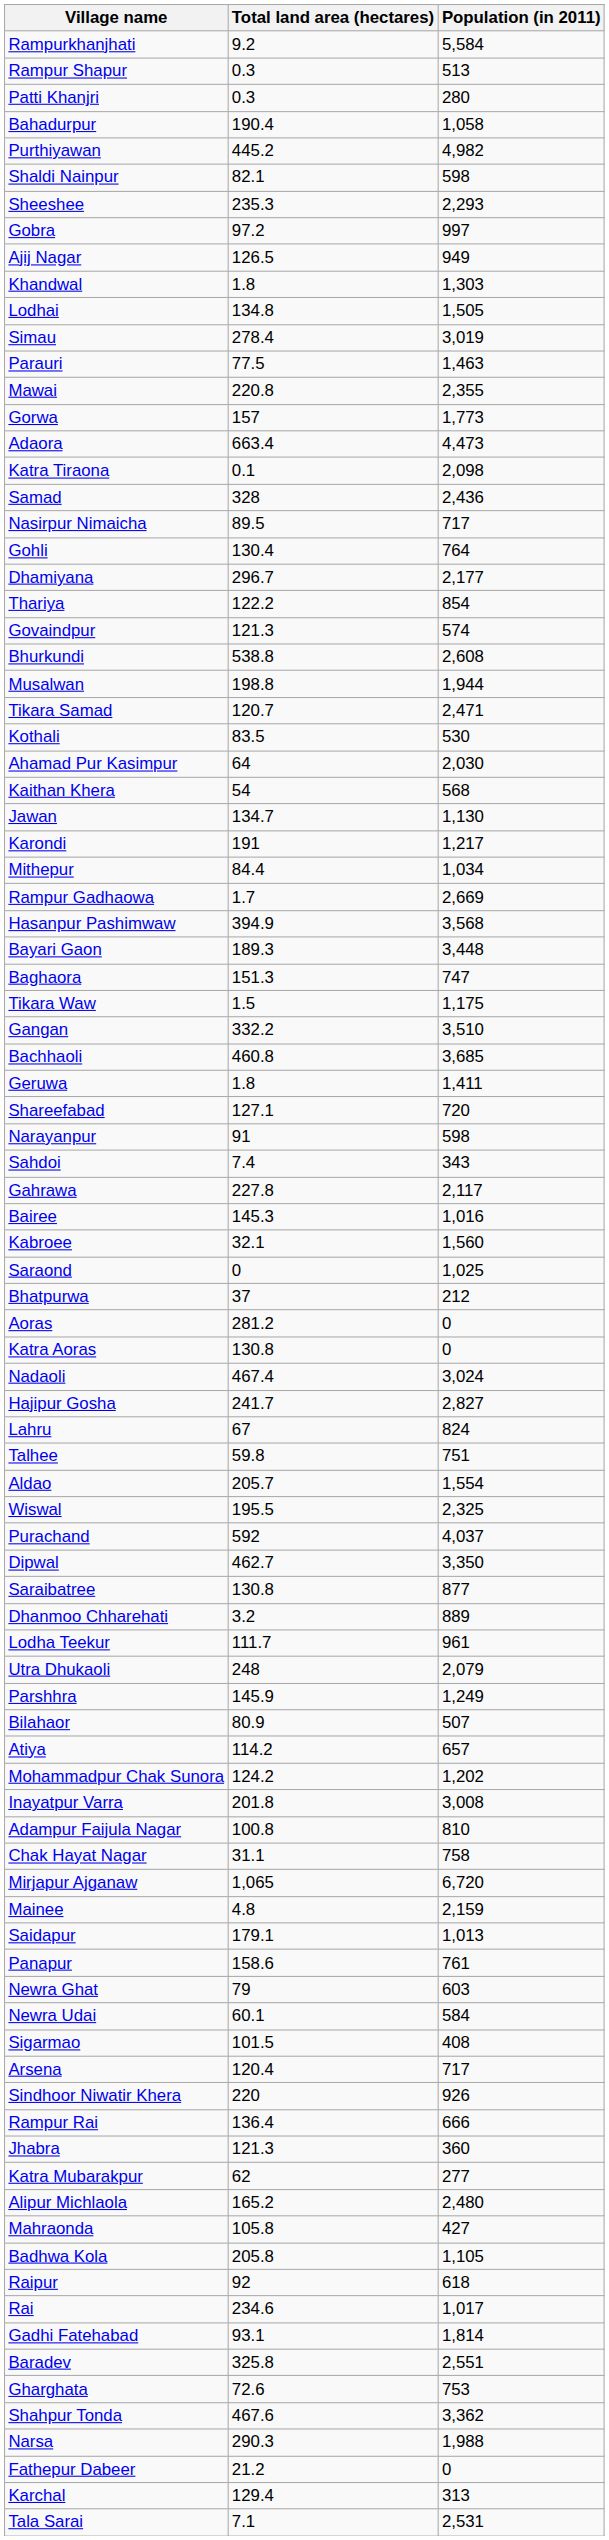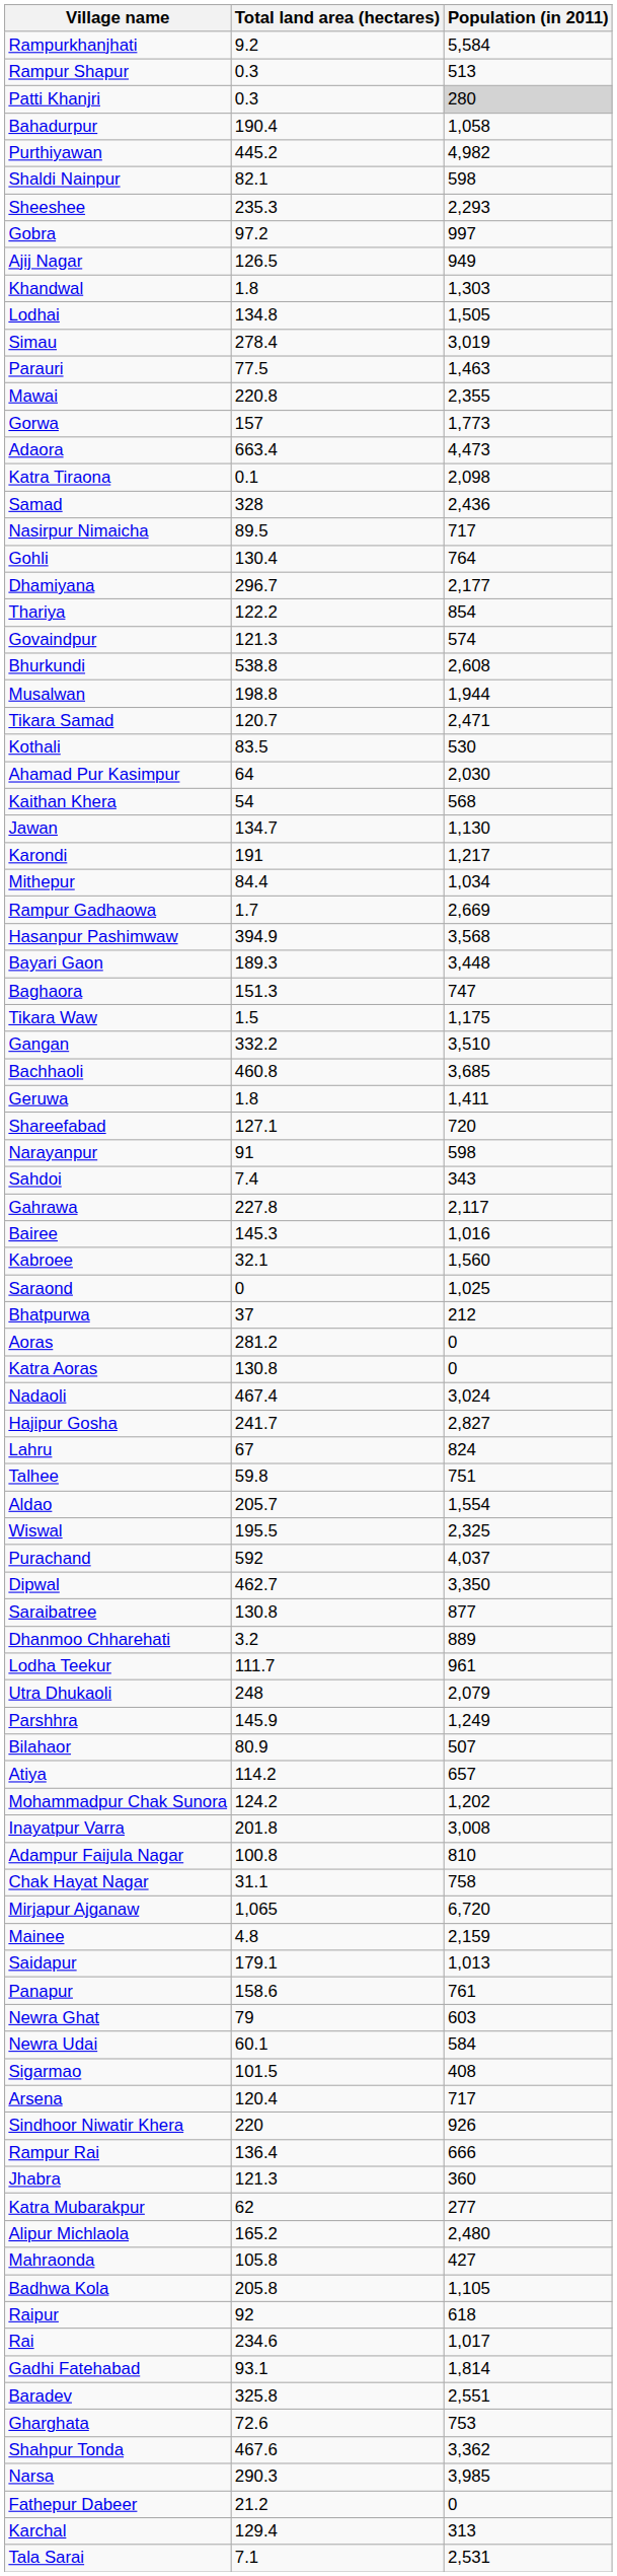 <table class="wikitable sortable">
 <tr>
 <th>Village name</th>
 <th>Total land area (hectares)</th>
 <th>Population (in 2011)</th>
 </tr>
 <tr>
 <td><a href='#'>Rampurkhanjhati</a></td>
 <td>9.2</td>
 <td>5,584</td>
 </tr>
 <tr>
 <td><a href='#'>Rampur Shapur</a></td>
 <td>0.3</td>
 <td>513</td>
 </tr>
 <tr>
 <td><a href='#'>Patti Khanjri</a></td>
 <td>0.3</td>
-<td>280</td>
+<td style="background: lightgrey;">280</td>
 </tr>
 <tr>
 <td><a href='#'>Bahadurpur</a></td>
 <td>190.4</td>
 <td>1,058</td>
 </tr>
 <tr>
 <td><a href='#'>Purthiyawan</a></td>
 <td>445.2</td>
 <td>4,982</td>
 </tr>
 <tr>
 <td><a href='#'>Shaldi Nainpur</a></td>
 <td>82.1</td>
 <td>598</td>
 </tr>
 <tr>
 <td><a href='#'>Sheeshee</a></td>
 <td>235.3</td>
 <td>2,293</td>
 </tr>
 <tr>
 <td><a href='#'>Gobra</a></td>
 <td>97.2</td>
 <td>997</td>
 </tr>
 <tr>
 <td><a href='#'>Ajij Nagar</a></td>
 <td>126.5</td>
 <td>949</td>
 </tr>
 <tr>
 <td><a href='#'>Khandwal</a></td>
 <td>1.8</td>
 <td>1,303</td>
 </tr>
 <tr>
 <td><a href='#'>Lodhai</a></td>
 <td>134.8</td>
 <td>1,505</td>
 </tr>
 <tr>
 <td><a href='#'>Simau</a></td>
 <td>278.4</td>
 <td>3,019</td>
 </tr>
 <tr>
 <td><a href='#'>Parauri</a></td>
 <td>77.5</td>
 <td>1,463</td>
 </tr>
 <tr>
 <td><a href='#'>Mawai</a></td>
 <td>220.8</td>
 <td>2,355</td>
 </tr>
 <tr>
 <td><a href='#'>Gorwa</a></td>
 <td>157</td>
 <td>1,773</td>
 </tr>
 <tr>
 <td><a href='#'>Adaora</a></td>
 <td>663.4</td>
 <td>4,473</td>
 </tr>
 <tr>
 <td><a href='#'>Katra Tiraona</a></td>
 <td>0.1</td>
 <td>2,098</td>
 </tr>
 <tr>
 <td><a href='#'>Samad</a></td>
 <td>328</td>
 <td>2,436</td>
 </tr>
 <tr>
 <td><a href='#'>Nasirpur Nimaicha</a></td>
 <td>89.5</td>
 <td>717</td>
 </tr>
 <tr>
 <td><a href='#'>Gohli</a></td>
 <td>130.4</td>
 <td>764</td>
 </tr>
 <tr>
 <td><a href='#'>Dhamiyana</a></td>
 <td>296.7</td>
 <td>2,177</td>
 </tr>
 <tr>
 <td><a href='#'>Thariya</a></td>
 <td>122.2</td>
 <td>854</td>
 </tr>
 <tr>
 <td><a href='#'>Govaindpur</a></td>
 <td>121.3</td>
 <td>574</td>
 </tr>
 <tr>
 <td><a href='#'>Bhurkundi</a></td>
 <td>538.8</td>
 <td>2,608</td>
 </tr>
 <tr>
 <td><a href='#'>Musalwan</a></td>
 <td>198.8</td>
 <td>1,944</td>
 </tr>
 <tr>
 <td><a href='#'>Tikara Samad</a></td>
 <td>120.7</td>
 <td>2,471</td>
 </tr>
 <tr>
 <td><a href='#'>Kothali</a></td>
 <td>83.5</td>
 <td>530</td>
 </tr>
 <tr>
 <td><a href='#'>Ahamad Pur Kasimpur</a></td>
 <td>64</td>
 <td>2,030</td>
 </tr>
 <tr>
 <td><a href='#'>Kaithan Khera</a></td>
 <td>54</td>
 <td>568</td>
 </tr>
 <tr>
 <td><a href='#'>Jawan</a></td>
 <td>134.7</td>
 <td>1,130</td>
 </tr>
 <tr>
 <td><a href='#'>Karondi</a></td>
 <td>191</td>
 <td>1,217</td>
 </tr>
 <tr>
 <td><a href='#'>Mithepur</a></td>
 <td>84.4</td>
 <td>1,034</td>
 </tr>
 <tr>
 <td><a href='#'>Rampur Gadhaowa</a></td>
 <td>1.7</td>
 <td>2,669</td>
 </tr>
 <tr>
 <td><a href='#'>Hasanpur Pashimwaw</a></td>
 <td>394.9</td>
 <td>3,568</td>
 </tr>
 <tr>
 <td><a href='#'>Bayari Gaon</a></td>
 <td>189.3</td>
 <td>3,448</td>
 </tr>
 <tr>
 <td><a href='#'>Baghaora</a></td>
 <td>151.3</td>
 <td>747</td>
 </tr>
 <tr>
 <td><a href='#'>Tikara Waw</a></td>
 <td>1.5</td>
 <td>1,175</td>
 </tr>
 <tr>
 <td><a href='#'>Gangan</a></td>
 <td>332.2</td>
 <td>3,510</td>
 </tr>
 <tr>
 <td><a href='#'>Bachhaoli</a></td>
 <td>460.8</td>
 <td>3,685</td>
 </tr>
 <tr>
 <td><a href='#'>Geruwa</a></td>
 <td>1.8</td>
 <td>1,411</td>
 </tr>
 <tr>
 <td><a href='#'>Shareefabad</a></td>
 <td>127.1</td>
 <td>720</td>
 </tr>
 <tr>
 <td><a href='#'>Narayanpur</a></td>
 <td>91</td>
 <td>598</td>
 </tr>
 <tr>
 <td><a href='#'>Sahdoi</a></td>
 <td>7.4</td>
 <td>343</td>
 </tr>
 <tr>
 <td><a href='#'>Gahrawa</a></td>
 <td>227.8</td>
 <td>2,117</td>
 </tr>
 <tr>
 <td><a href='#'>Bairee</a></td>
 <td>145.3</td>
 <td>1,016</td>
 </tr>
 <tr>
 <td><a href='#'>Kabroee</a></td>
 <td>32.1</td>
 <td>1,560</td>
 </tr>
 <tr>
 <td><a href='#'>Saraond</a></td>
 <td>0</td>
 <td>1,025</td>
 </tr>
 <tr>
 <td><a href='#'>Bhatpurwa</a></td>
 <td>37</td>
 <td>212</td>
 </tr>
 <tr>
 <td><a href='#'>Aoras</a></td>
 <td>281.2</td>
 <td>0</td>
 </tr>
 <tr>
 <td><a href='#'>Katra Aoras</a></td>
 <td>130.8</td>
 <td>0</td>
 </tr>
 <tr>
 <td><a href='#'>Nadaoli</a></td>
 <td>467.4</td>
 <td>3,024</td>
 </tr>
 <tr>
 <td><a href='#'>Hajipur Gosha</a></td>
 <td>241.7</td>
 <td>2,827</td>
 </tr>
 <tr>
 <td><a href='#'>Lahru</a></td>
 <td>67</td>
 <td>824</td>
 </tr>
 <tr>
 <td><a href='#'>Talhee</a></td>
 <td>59.8</td>
 <td>751</td>
 </tr>
 <tr>
 <td><a href='#'>Aldao</a></td>
 <td>205.7</td>
 <td>1,554</td>
 </tr>
 <tr>
 <td><a href='#'>Wiswal</a></td>
 <td>195.5</td>
 <td>2,325</td>
 </tr>
 <tr>
 <td><a href='#'>Purachand</a></td>
 <td>592</td>
 <td>4,037</td>
 </tr>
 <tr>
 <td><a href='#'>Dipwal</a></td>
 <td>462.7</td>
 <td>3,350</td>
 </tr>
 <tr>
 <td><a href='#'>Saraibatree</a></td>
 <td>130.8</td>
 <td>877</td>
 </tr>
 <tr>
 <td><a href='#'>Dhanmoo Chharehati</a></td>
 <td>3.2</td>
 <td>889</td>
 </tr>
 <tr>
 <td><a href='#'>Lodha Teekur</a></td>
 <td>111.7</td>
 <td>961</td>
 </tr>
 <tr>
 <td><a href='#'>Utra Dhukaoli</a></td>
 <td>248</td>
 <td>2,079</td>
 </tr>
 <tr>
 <td><a href='#'>Parshhra</a></td>
 <td>145.9</td>
 <td>1,249</td>
 </tr>
 <tr>
 <td><a href='#'>Bilahaor</a></td>
 <td>80.9</td>
 <td>507</td>
 </tr>
 <tr>
 <td><a href='#'>Atiya</a></td>
 <td>114.2</td>
 <td>657</td>
 </tr>
 <tr>
 <td><a href='#'>Mohammadpur Chak Sunora</a></td>
 <td>124.2</td>
 <td>1,202</td>
 </tr>
 <tr>
 <td><a href='#'>Inayatpur Varra</a></td>
 <td>201.8</td>
 <td>3,008</td>
 </tr>
 <tr>
 <td><a href='#'>Adampur Faijula Nagar</a></td>
 <td>100.8</td>
 <td>810</td>
 </tr>
 <tr>
 <td><a href='#'>Chak Hayat Nagar</a></td>
 <td>31.1</td>
 <td>758</td>
 </tr>
 <tr>
 <td><a href='#'>Mirjapur Ajganaw</a></td>
 <td>1,065</td>
 <td>6,720</td>
 </tr>
 <tr>
 <td><a href='#'>Mainee</a></td>
 <td>4.8</td>
 <td>2,159</td>
 </tr>
 <tr>
 <td><a href='#'>Saidapur</a></td>
 <td>179.1</td>
 <td>1,013</td>
 </tr>
 <tr>
 <td><a href='#'>Panapur</a></td>
 <td>158.6</td>
 <td>761</td>
 </tr>
 <tr>
 <td><a href='#'>Newra Ghat</a></td>
 <td>79</td>
 <td>603</td>
 </tr>
 <tr>
 <td><a href='#'>Newra Udai</a></td>
 <td>60.1</td>
 <td>584</td>
 </tr>
 <tr>
 <td><a href='#'>Sigarmao</a></td>
 <td>101.5</td>
 <td>408</td>
 </tr>
 <tr>
 <td><a href='#'>Arsena</a></td>
 <td>120.4</td>
 <td>717</td>
 </tr>
 <tr>
 <td><a href='#'>Sindhoor Niwatir Khera</a></td>
 <td>220</td>
 <td>926</td>
 </tr>
 <tr>
 <td><a href='#'>Rampur Rai</a></td>
 <td>136.4</td>
 <td>666</td>
 </tr>
 <tr>
 <td><a href='#'>Jhabra</a></td>
 <td>121.3</td>
 <td>360</td>
 </tr>
 <tr>
 <td><a href='#'>Katra Mubarakpur</a></td>
 <td>62</td>
 <td>277</td>
 </tr>
 <tr>
 <td><a href='#'>Alipur Michlaola</a></td>
 <td>165.2</td>
 <td>2,480</td>
 </tr>
 <tr>
 <td><a href='#'>Mahraonda</a></td>
 <td>105.8</td>
 <td>427</td>
 </tr>
 <tr>
 <td><a href='#'>Badhwa Kola</a></td>
 <td>205.8</td>
 <td>1,105</td>
 </tr>
 <tr>
 <td><a href='#'>Raipur</a></td>
 <td>92</td>
 <td>618</td>
 </tr>
 <tr>
 <td><a href='#'>Rai</a></td>
 <td>234.6</td>
 <td>1,017</td>
 </tr>
 <tr>
 <td><a href='#'>Gadhi Fatehabad</a></td>
 <td>93.1</td>
 <td>1,814</td>
 </tr>
 <tr>
 <td><a href='#'>Baradev</a></td>
 <td>325.8</td>
 <td>2,551</td>
 </tr>
 <tr>
 <td><a href='#'>Gharghata</a></td>
 <td>72.6</td>
 <td>753</td>
 </tr>
 <tr>
 <td><a href='#'>Shahpur Tonda</a></td>
 <td>467.6</td>
 <td>3,362</td>
 </tr>
 <tr>
 <td><a href='#'>Narsa</a></td>
 <td>290.3</td>
-<td>1,988</td>
+<td>3,985</td>
 </tr>
 <tr>
 <td><a href='#'>Fathepur Dabeer</a></td>
 <td>21.2</td>
 <td>0</td>
 </tr>
 <tr>
 <td><a href='#'>Karchal</a></td>
 <td>129.4</td>
 <td>313</td>
 </tr>
 <tr>
 <td><a href='#'>Tala Sarai</a></td>
 <td>7.1</td>
 <td>2,531</td>
 </tr>
 </table>
